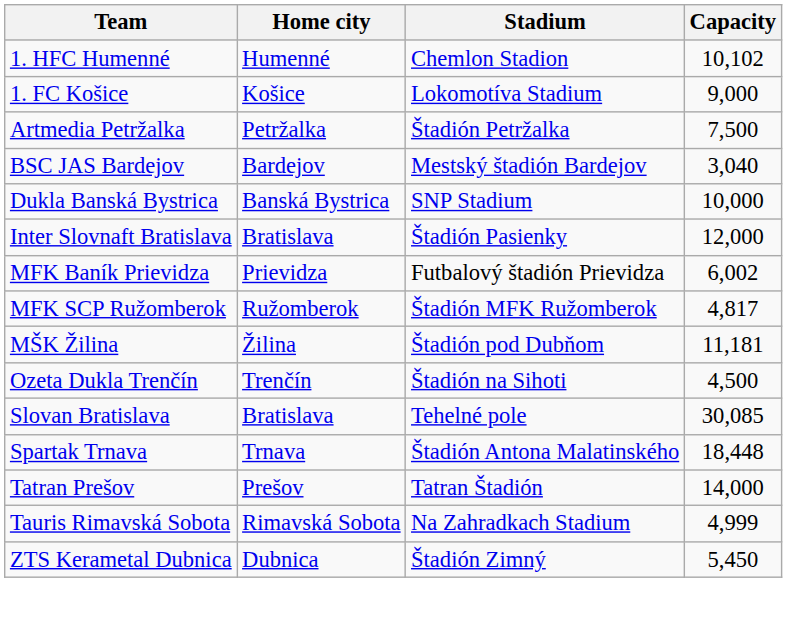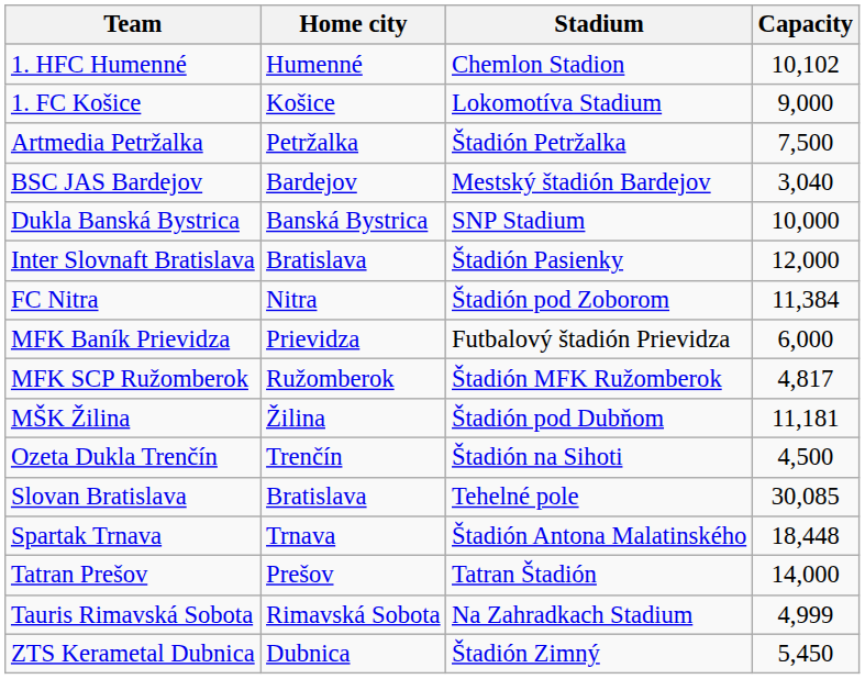 <table class="wikitable sortable">
 <tr>
 <th>Team</th>
 <th>Home city</th>
 <th>Stadium</th>
 <th>Capacity</th>
 </tr>
 <tr>
 <td><a href='#'>1. HFC Humenné</a></td>
 <td><a href='#'>Humenné</a></td>
 <td><a href='#'>Chemlon Stadion</a></td>
 <td align="center">10,102</td>
 </tr>
 <tr>
 <td><a href='#'>1. FC Košice</a></td>
 <td><a href='#'>Košice</a></td>
 <td><a href='#'>Lokomotíva Stadium</a></td>
 <td align="center">9,000</td>
 </tr>
 <tr>
 <td><a href='#'>Artmedia Petržalka</a></td>
 <td><a href='#'>Petržalka</a></td>
 <td><a href='#'>Štadión Petržalka</a></td>
 <td align="center">7,500</td>
 </tr>
 <tr>
 <td><a href='#'>BSC JAS Bardejov</a></td>
 <td><a href='#'>Bardejov</a></td>
 <td><a href='#'>Mestský štadión Bardejov</a></td>
 <td align="center">3,040</td>
 </tr>
 <tr>
 <td><a href='#'>Dukla Banská Bystrica</a></td>
 <td><a href='#'>Banská Bystrica</a></td>
 <td><a href='#'>SNP Stadium</a></td>
 <td align="center">10,000</td>
 </tr>
 <tr>
 <td><a href='#'>Inter Slovnaft Bratislava</a></td>
 <td><a href='#'>Bratislava</a></td>
 <td><a href='#'>Štadión Pasienky</a></td>
 <td align="center">12,000</td>
 </tr>
 <tr>
+<td><a href='#'>FC Nitra</a></td>
+<td><a href='#'>Nitra</a></td>
+<td><a href='#'>Štadión pod Zoborom</a></td>
+<td align="center">11,384</td>
+</tr>
+<tr>
 <td><a href='#'>MFK Baník Prievidza</a></td>
 <td><a href='#'>Prievidza</a></td>
 <td>Futbalový štadión Prievidza</td>
-<td align="center">6,002</td>
+<td align="center">6,000</td>
 </tr>
 <tr>
 <td><a href='#'>MFK SCP Ružomberok</a></td>
 <td><a href='#'>Ružomberok</a></td>
 <td><a href='#'>Štadión MFK Ružomberok</a></td>
 <td align="center">4,817</td>
 </tr>
 <tr>
 <td><a href='#'>MŠK Žilina</a></td>
 <td><a href='#'>Žilina</a></td>
 <td><a href='#'>Štadión pod Dubňom</a></td>
 <td align="center">11,181</td>
 </tr>
 <tr>
 <td><a href='#'>Ozeta Dukla Trenčín</a></td>
 <td><a href='#'>Trenčín</a></td>
 <td><a href='#'>Štadión na Sihoti</a></td>
 <td align="center">4,500</td>
 </tr>
 <tr>
 <td><a href='#'>Slovan Bratislava</a></td>
 <td><a href='#'>Bratislava</a></td>
 <td><a href='#'>Tehelné pole</a></td>
 <td align="center">30,085</td>
 </tr>
 <tr>
 <td><a href='#'>Spartak Trnava</a></td>
 <td><a href='#'>Trnava</a></td>
 <td><a href='#'>Štadión Antona Malatinského</a></td>
 <td align="center">18,448</td>
 </tr>
 <tr>
 <td><a href='#'>Tatran Prešov</a></td>
 <td><a href='#'>Prešov</a></td>
 <td><a href='#'>Tatran Štadión</a></td>
 <td align="center">14,000</td>
 </tr>
 <tr>
 <td><a href='#'>Tauris Rimavská Sobota</a></td>
 <td><a href='#'>Rimavská Sobota</a></td>
 <td><a href='#'>Na Zahradkach Stadium</a></td>
 <td align="center">4,999</td>
 </tr>
 <tr>
 <td><a href='#'>ZTS Kerametal Dubnica</a></td>
 <td><a href='#'>Dubnica</a></td>
 <td><a href='#'>Štadión Zimný</a></td>
 <td align="center">5,450</td>
 </tr>
 </table>
